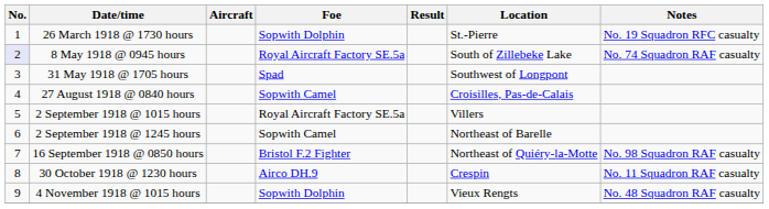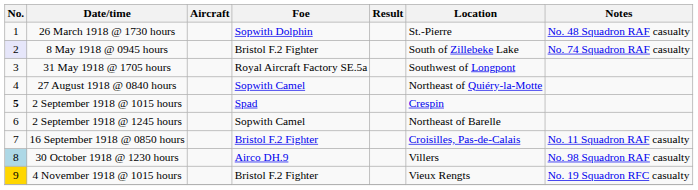 <table class="wikitable" border="1" style="margin: 1em auto 1em auto">
 <tr>
 <th>No.</th>
 <th>Date/time</th>
 <th>Aircraft</th>
 <th>Foe</th>
 <th>Result</th>
 <th>Location</th>
 <th>Notes</th>
 </tr>
 <tr>
 <td align="center">1</td>
 <td align="center">26 March 1918 @ 1730 hours</td>
 <td></td>
 <td><a href='#'>Sopwith Dolphin</a></td>
 <td></td>
 <td>St.-Pierre</td>
-<td><a href='#'>No. 19 Squadron RFC</a> casualty</td>
+<td><a href='#'>No. 48 Squadron RAF</a> casualty</td>
 </tr>
 <tr>
 <td align="center" style="background: lavender;">2</td>
 <td align="center">8 May 1918 @ 0945 hours</td>
 <td></td>
-<td><a href='#'>Royal Aircraft Factory SE.5a</a></td>
+<td>Bristol F.2 Fighter</td>
 <td></td>
 <td>South of <a href='#'>Zillebeke</a> Lake</td>
 <td><a href='#'>No. 74 Squadron RAF</a> casualty</td>
 </tr>
 <tr>
 <td align="center">3</td>
 <td align="center">31 May 1918 @ 1705 hours</td>
 <td></td>
-<td><a href='#'>Spad</a></td>
+<td>Royal Aircraft Factory SE.5a</td>
 <td></td>
 <td>Southwest of <a href='#'>Longpont</a></td>
 <td></td>
 </tr>
 <tr>
 <td align="center">4</td>
 <td align="center">27 August 1918 @ 0840 hours</td>
 <td></td>
 <td><a href='#'>Sopwith Camel</a></td>
 <td></td>
-<td><a href='#'>Croisilles, Pas-de-Calais</a></td>
+<td>Northeast of <a href='#'>Quiéry-la-Motte</a></td>
 <td></td>
 </tr>
 <tr>
-<td align="center">5</td>
+<td align="center"><strong>5</strong></td>
 <td align="center">2 September 1918 @ 1015 hours</td>
 <td></td>
-<td>Royal Aircraft Factory SE.5a</td>
+<td><a href='#'>Spad</a></td>
 <td></td>
-<td>Villers</td>
+<td><a href='#'>Crespin</a></td>
 <td></td>
 </tr>
 <tr>
 <td align="center">6</td>
 <td align="center">2 September 1918 @ 1245 hours</td>
 <td></td>
 <td>Sopwith Camel</td>
 <td></td>
 <td>Northeast of Barelle</td>
 <td></td>
 </tr>
 <tr>
 <td align="center">7</td>
 <td align="center">16 September 1918 @ 0850 hours</td>
 <td></td>
 <td><a href='#'>Bristol F.2 Fighter</a></td>
 <td></td>
-<td>Northeast of <a href='#'>Quiéry-la-Motte</a></td>
-<td><a href='#'>No. 98 Squadron RAF</a> casualty</td>
+<td><a href='#'>Croisilles, Pas-de-Calais</a></td>
+<td><a href='#'>No. 11 Squadron RAF</a> casualty</td>
 </tr>
 <tr>
-<td align="center">8</td>
+<td align="center" style="background: lightblue;">8</td>
 <td align="center">30 October 1918 @ 1230 hours</td>
 <td></td>
 <td><a href='#'>Airco DH.9</a></td>
 <td></td>
-<td><a href='#'>Crespin</a></td>
-<td><a href='#'>No. 11 Squadron RAF</a> casualty</td>
+<td>Villers</td>
+<td><a href='#'>No. 98 Squadron RAF</a> casualty</td>
 </tr>
 <tr>
-<td align="center">9</td>
+<td align="center" style="background: gold;">9</td>
 <td align="center">4 November 1918 @ 1015 hours</td>
 <td></td>
-<td><a href='#'>Sopwith Dolphin</a></td>
+<td>Bristol F.2 Fighter</td>
 <td></td>
 <td>Vieux Rengts</td>
-<td><a href='#'>No. 48 Squadron RAF</a> casualty</td>
+<td><a href='#'>No. 19 Squadron RFC</a> casualty</td>
 </tr>
 <tr>
 </tr>
 </table>
